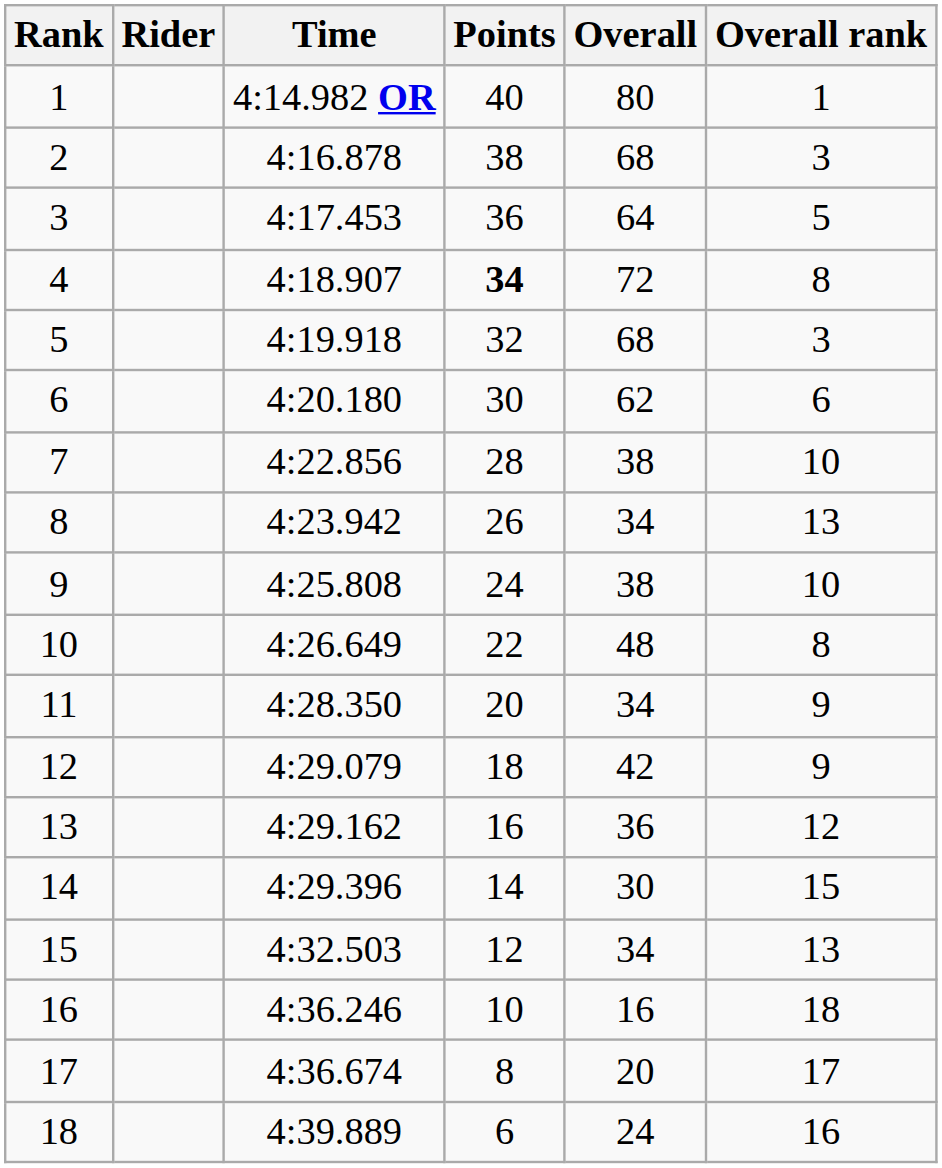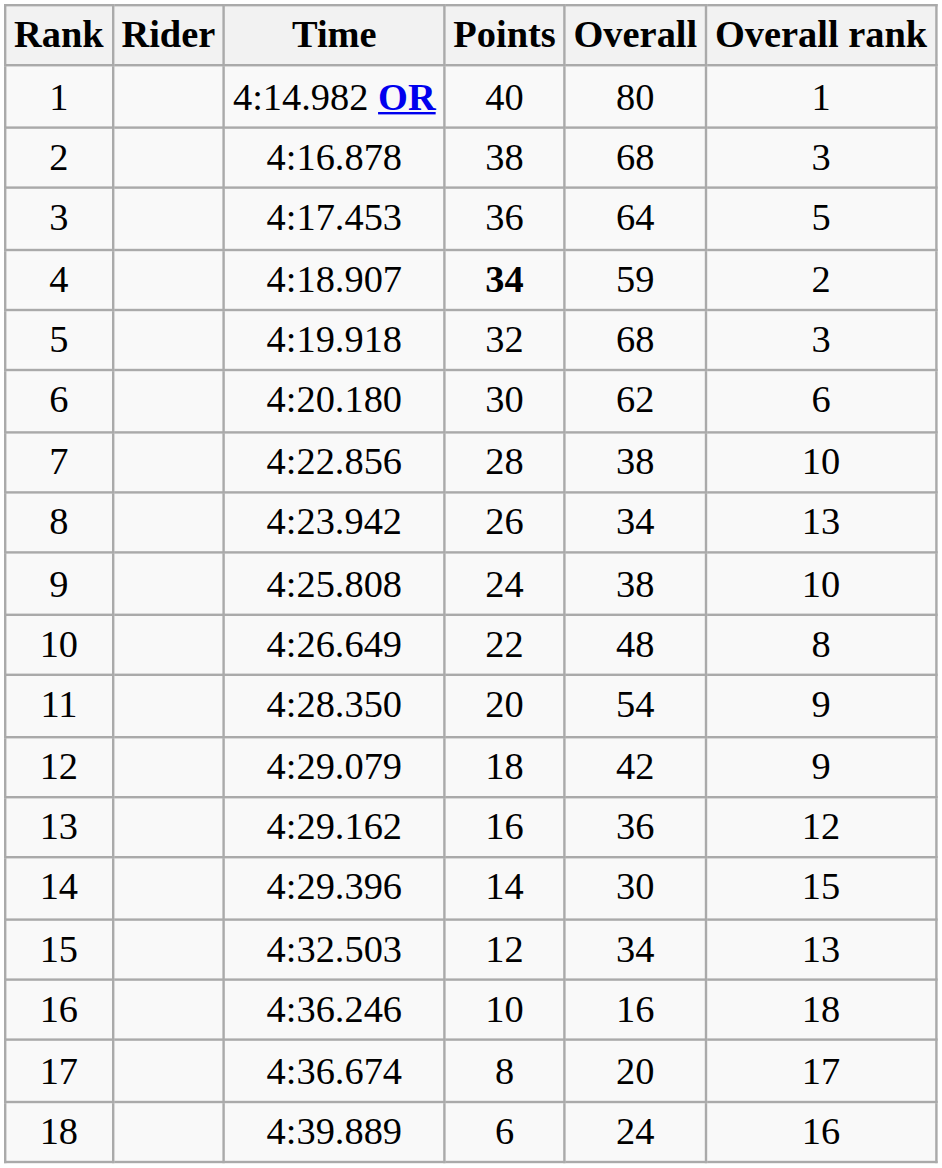 <table class="wikitable sortable" style="text-align:center">
 <tr>
 <th>Rank</th>
 <th>Rider</th>
 <th>Time</th>
 <th>Points</th>
 <th>Overall</th>
 <th>Overall rank</th>
 </tr>
 <tr>
 <td>1</td>
 <td align=left></td>
 <td>4:14.982 <strong><a href='#'>OR</a></strong></td>
 <td>40</td>
 <td>80</td>
 <td>1</td>
 </tr>
 <tr>
 <td>2</td>
 <td align=left></td>
 <td>4:16.878</td>
 <td>38</td>
 <td>68</td>
 <td>3</td>
 </tr>
 <tr>
 <td>3</td>
 <td align=left></td>
 <td>4:17.453</td>
 <td>36</td>
 <td>64</td>
 <td>5</td>
 </tr>
 <tr>
 <td>4</td>
 <td align=left></td>
 <td>4:18.907</td>
 <td><strong>34</strong></td>
-<td>72</td>
-<td>8</td>
+<td>59</td>
+<td>2</td>
 </tr>
 <tr>
 <td>5</td>
 <td align=left></td>
 <td>4:19.918</td>
 <td>32</td>
 <td>68</td>
 <td>3</td>
 </tr>
 <tr>
 <td>6</td>
 <td align=left></td>
 <td>4:20.180</td>
 <td>30</td>
 <td>62</td>
 <td>6</td>
 </tr>
 <tr>
 <td>7</td>
 <td align=left></td>
 <td>4:22.856</td>
 <td>28</td>
 <td>38</td>
 <td>10</td>
 </tr>
 <tr>
 <td>8</td>
 <td align=left></td>
 <td>4:23.942</td>
 <td>26</td>
 <td>34</td>
 <td>13</td>
 </tr>
 <tr>
 <td>9</td>
 <td align=left></td>
 <td>4:25.808</td>
 <td>24</td>
 <td>38</td>
 <td>10</td>
 </tr>
 <tr>
 <td>10</td>
 <td align=left></td>
 <td>4:26.649</td>
 <td>22</td>
 <td>48</td>
 <td>8</td>
 </tr>
 <tr>
 <td>11</td>
 <td align=left></td>
 <td>4:28.350</td>
 <td>20</td>
-<td>34</td>
+<td>54</td>
 <td>9</td>
 </tr>
 <tr>
 <td>12</td>
 <td align=left></td>
 <td>4:29.079</td>
 <td>18</td>
 <td>42</td>
 <td>9</td>
 </tr>
 <tr>
 <td>13</td>
 <td align=left></td>
 <td>4:29.162</td>
 <td>16</td>
 <td>36</td>
 <td>12</td>
 </tr>
 <tr>
 <td>14</td>
 <td align=left></td>
 <td>4:29.396</td>
 <td>14</td>
 <td>30</td>
 <td>15</td>
 </tr>
 <tr>
 <td>15</td>
 <td align=left></td>
 <td>4:32.503</td>
 <td>12</td>
 <td>34</td>
 <td>13</td>
 </tr>
 <tr>
 <td>16</td>
 <td align=left></td>
 <td>4:36.246</td>
 <td>10</td>
 <td>16</td>
 <td>18</td>
 </tr>
 <tr>
 <td>17</td>
 <td align=left></td>
 <td>4:36.674</td>
 <td>8</td>
 <td>20</td>
 <td>17</td>
 </tr>
 <tr>
 <td>18</td>
 <td align=left></td>
 <td>4:39.889</td>
 <td>6</td>
 <td>24</td>
 <td>16</td>
 </tr>
 </table>
